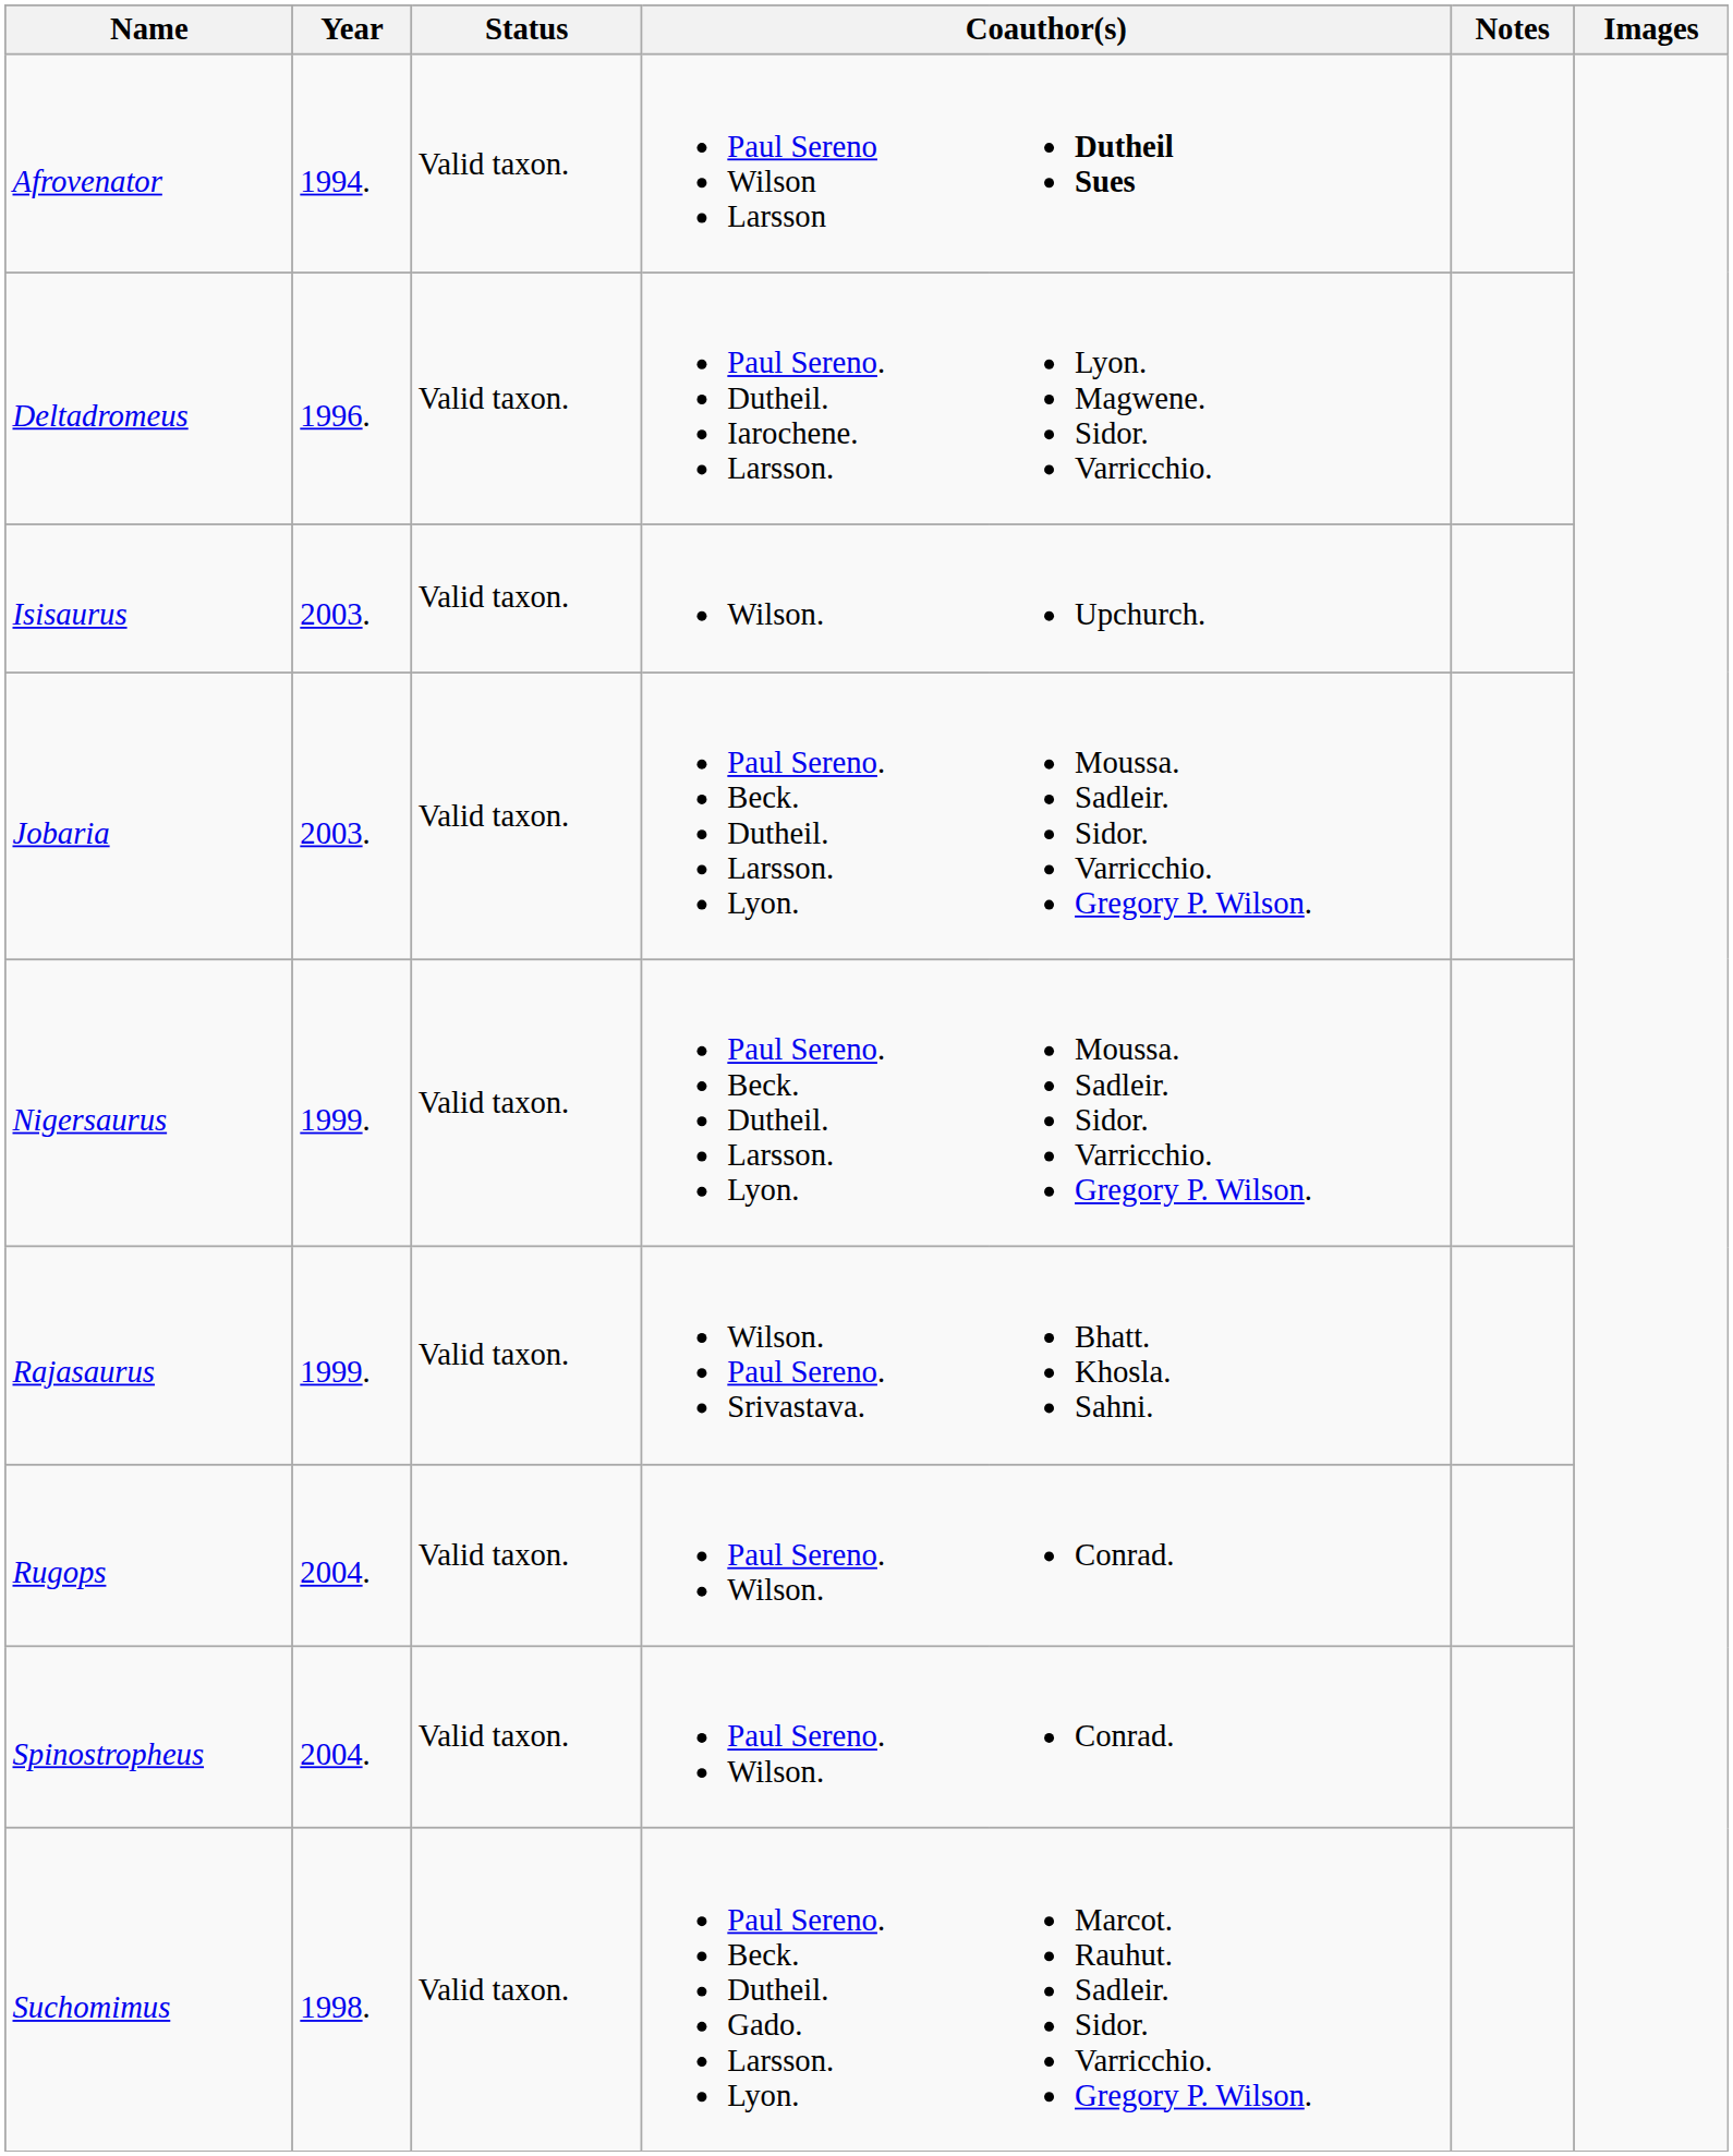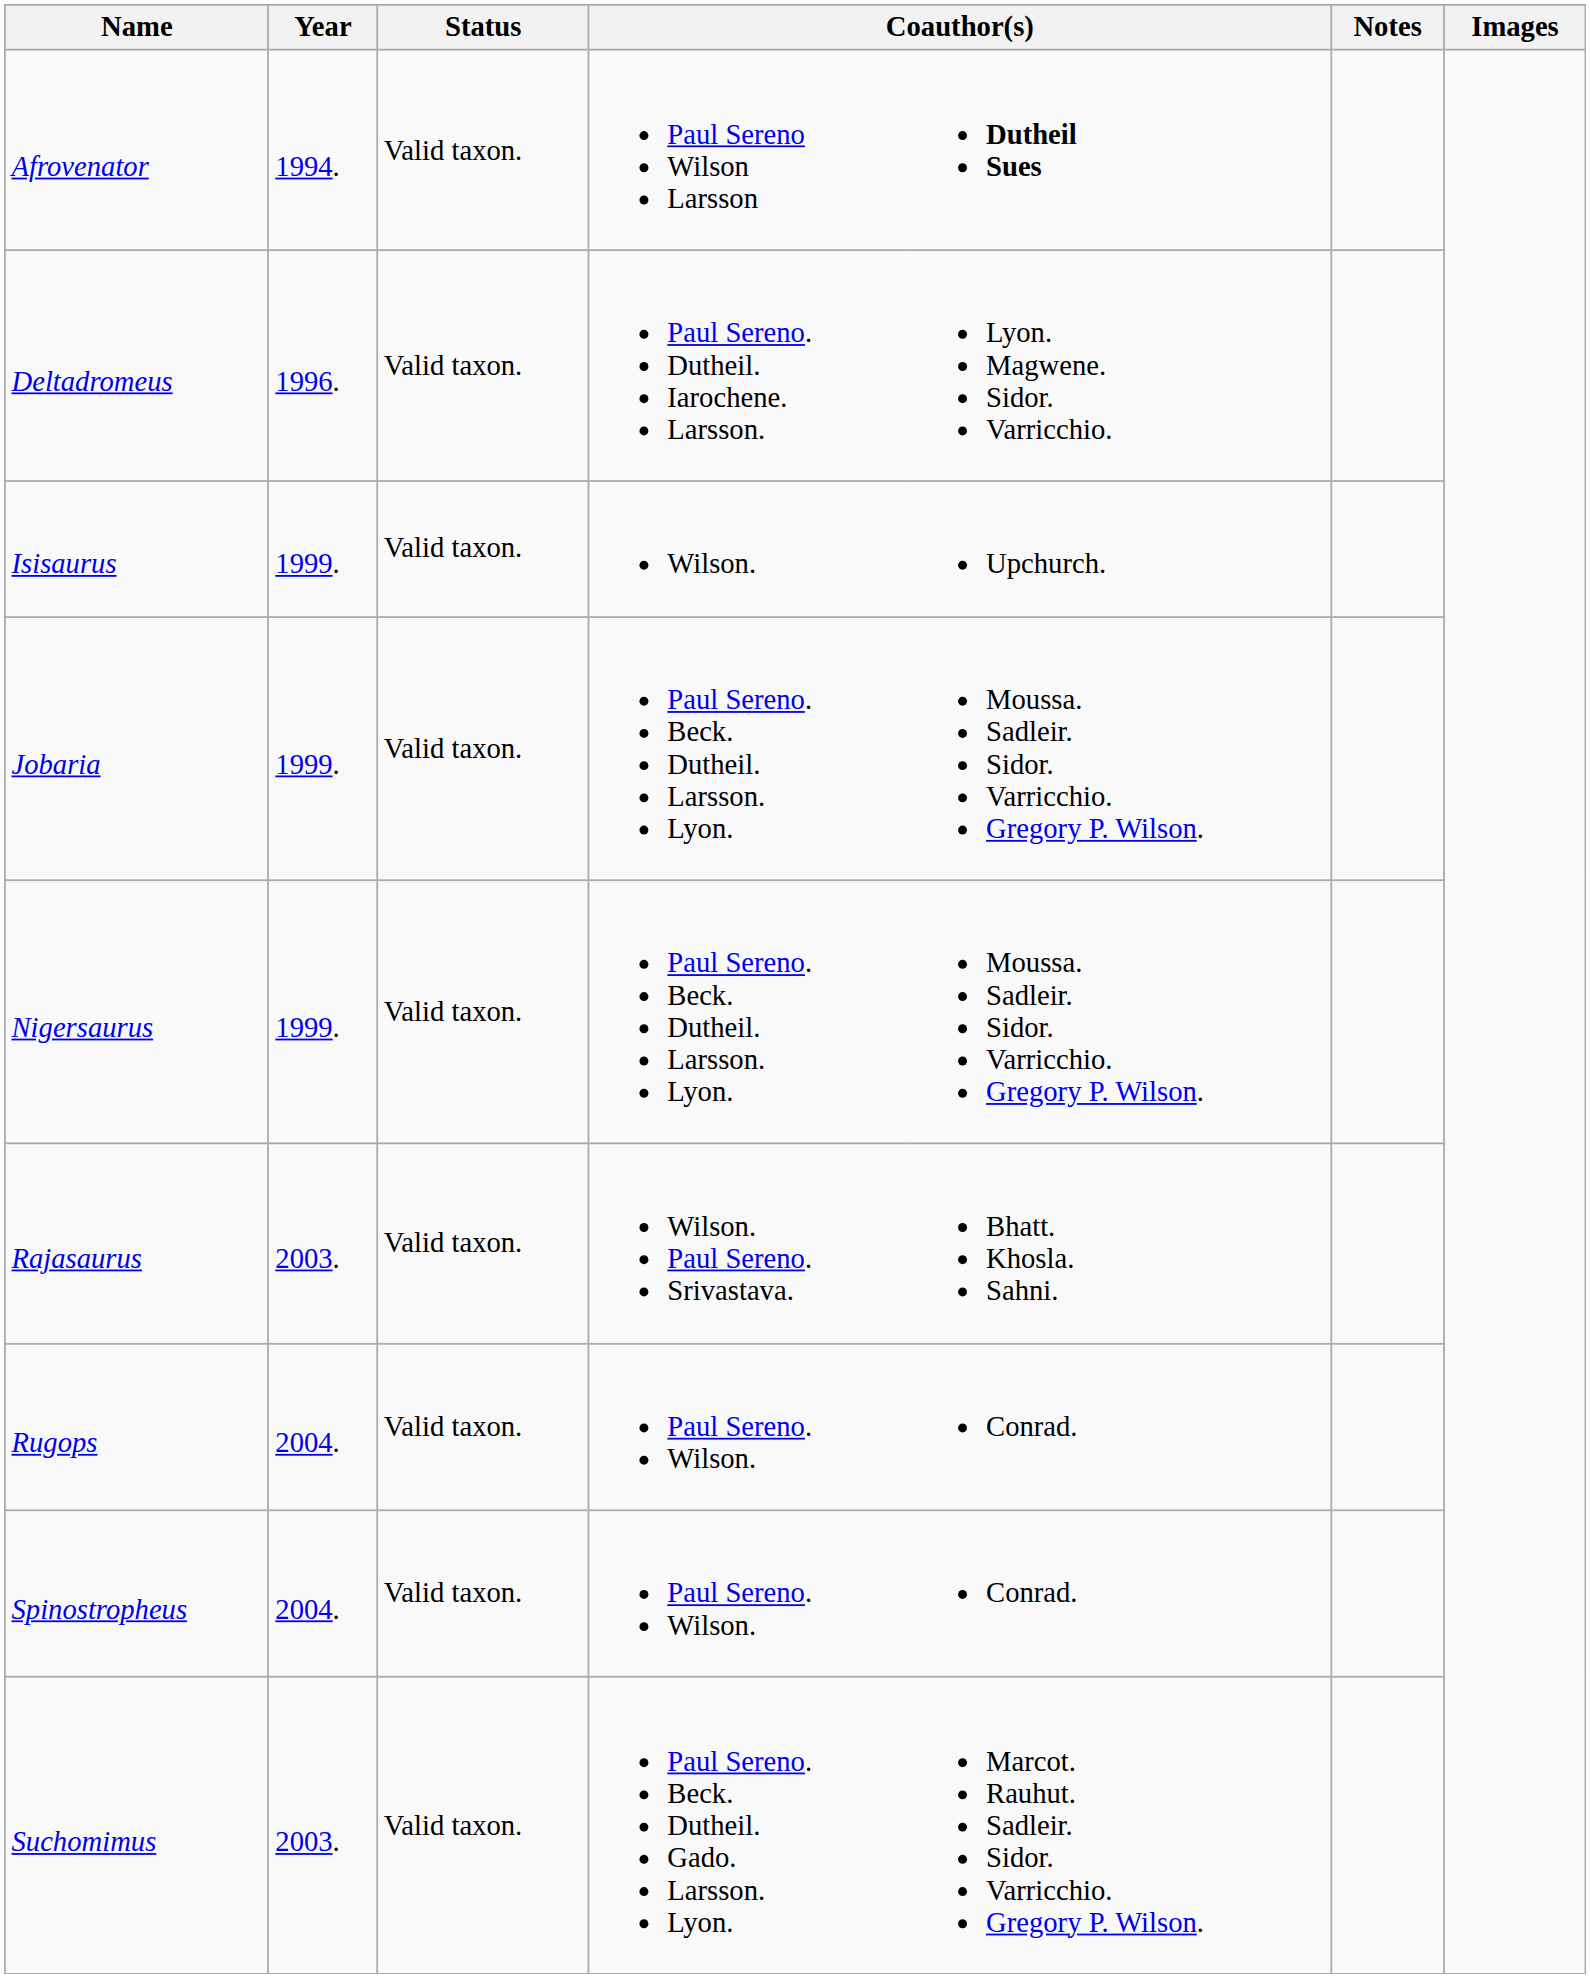 <table class="wikitable sortable" align="center" width="100%">
 <tr>
 <th>Name</th>
 <th>Year</th>
 <th>Status</th>
 <th colspan="2">Coauthor(s)</th>
 <th class="unsortable">Notes</th>
 <th class="unsortable">Images</th>
 </tr>
 <tr>
 <td><br><em><a href='#'>Afrovenator</a></em></td>
 <td><br><a href='#'>1994</a>.</td>
 <td>Valid taxon.</td>
 <td style="border-right:0px" valign="top"><br><ul><li><a href='#'>Paul Sereno</a></li><li>Wilson</li><li>Larsson</li></ul></td>
 <td style="border-left:0px" valign="top"><strong><br><ul><li>Dutheil</li><li>Sues</li></ul></strong></td>
 <td></td>
 <td rowspan="99"><br></td>
 </tr>
 <tr>
 <td><br><em><a href='#'>Deltadromeus</a></em></td>
 <td><br><a href='#'>1996</a>.</td>
 <td>Valid taxon.</td>
 <td style="border-right:0px" valign="top"><br><ul><li><a href='#'>Paul Sereno</a>.</li><li>Dutheil.</li><li>Iarochene.</li><li>Larsson.</li></ul></td>
 <td style="border-left:0px" valign="top"><br><ul><li>Lyon.</li><li>Magwene.</li><li>Sidor.</li><li>Varricchio.</li></ul></td>
 <td></td>
 </tr>
 <tr>
 <td><br><em><a href='#'>Isisaurus</a></em></td>
-<td><br><a href='#'>2003</a>.</td>
+<td><br><a href='#'>1999</a>.</td>
 <td>Valid taxon.</td>
 <td style="border-right:0px" valign="top"><br><ul><li>Wilson.</li></ul></td>
 <td style="border-left:0px" valign="top"><br><ul><li>Upchurch.</li></ul></td>
 <td></td>
 </tr>
 <tr>
 <td><br><em><a href='#'>Jobaria</a></em></td>
-<td><br><a href='#'>2003</a>.</td>
+<td><br><a href='#'>1999</a>.</td>
 <td>Valid taxon.</td>
 <td style="border-right:0px" valign="top"><br><ul><li><a href='#'>Paul Sereno</a>.</li><li>Beck.</li><li>Dutheil.</li><li>Larsson.</li><li>Lyon.</li></ul></td>
 <td style="border-left:0px" valign="top"><br><ul><li>Moussa.</li><li>Sadleir.</li><li>Sidor.</li><li>Varricchio.</li><li><a href='#'>Gregory P. Wilson</a>.</li></ul></td>
 <td></td>
 </tr>
 <tr>
 <td><br><em><a href='#'>Nigersaurus</a></em></td>
 <td><br><a href='#'>1999</a>.</td>
 <td>Valid taxon.</td>
 <td style="border-right:0px" valign="top"><br><ul><li><a href='#'>Paul Sereno</a>.</li><li>Beck.</li><li>Dutheil.</li><li>Larsson.</li><li>Lyon.</li></ul></td>
 <td style="border-left:0px" valign="top"><br><ul><li>Moussa.</li><li>Sadleir.</li><li>Sidor.</li><li>Varricchio.</li><li><a href='#'>Gregory P. Wilson</a>.</li></ul></td>
 <td></td>
 </tr>
 <tr>
 <td><br><em><a href='#'>Rajasaurus</a></em></td>
-<td><br><a href='#'>1999</a>.</td>
+<td><br><a href='#'>2003</a>.</td>
 <td>Valid taxon.</td>
 <td style="border-right:0px" valign="top"><br><ul><li>Wilson.</li><li><a href='#'>Paul Sereno</a>.</li><li>Srivastava.</li></ul></td>
 <td style="border-left:0px" valign="top"><br><ul><li>Bhatt.</li><li>Khosla.</li><li>Sahni.</li></ul></td>
 <td></td>
 </tr>
 <tr>
 <td><br><em><a href='#'>Rugops</a></em></td>
 <td><br><a href='#'>2004</a>.</td>
 <td>Valid taxon.</td>
 <td style="border-right:0px" valign="top"><br><ul><li><a href='#'>Paul Sereno</a>.</li><li>Wilson.</li></ul></td>
 <td style="border-left:0px" valign="top"><br><ul><li>Conrad.</li></ul></td>
 <td></td>
 </tr>
 <tr>
 <td><br><em><a href='#'>Spinostropheus</a></em></td>
 <td><br><a href='#'>2004</a>.</td>
 <td>Valid taxon.</td>
 <td style="border-right:0px" valign="top"><br><ul><li><a href='#'>Paul Sereno</a>.</li><li>Wilson.</li></ul></td>
 <td style="border-left:0px" valign="top"><br><ul><li>Conrad.</li></ul></td>
 <td></td>
 </tr>
 <tr>
 <td><br><em><a href='#'>Suchomimus</a></em></td>
-<td><br><a href='#'>1998</a>.</td>
+<td><br><a href='#'>2003</a>.</td>
 <td>Valid taxon.</td>
 <td style="border-right:0px" valign="top"><br><ul><li><a href='#'>Paul Sereno</a>.</li><li>Beck.</li><li>Dutheil.</li><li>Gado.</li><li>Larsson.</li><li>Lyon.</li></ul></td>
 <td style="border-left:0px" valign="top"><br><ul><li>Marcot.</li><li>Rauhut.</li><li>Sadleir.</li><li>Sidor.</li><li>Varricchio.</li><li><a href='#'>Gregory P. Wilson</a>.</li></ul></td>
 <td></td>
 </tr>
 <tr>
 </tr>
 </table>
